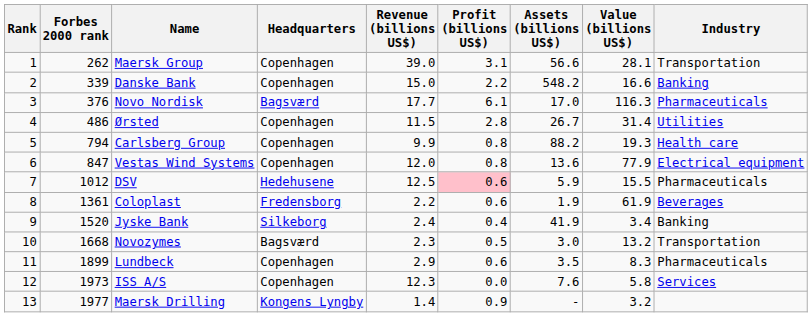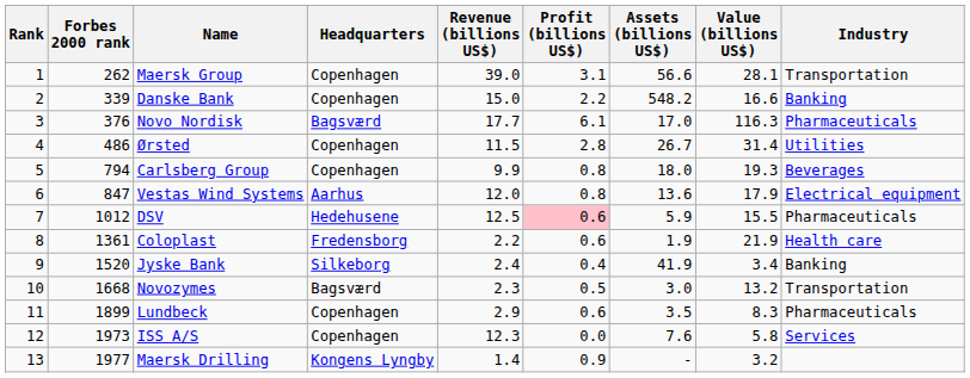 <table class="wikitable sortable" style="text-align:right;">
 <tr>
 <th align="center">Rank</th>
 <th align="center">Forbes <br>2000 rank</th>
 <th align="center">Name</th>
 <th align="center">Headquarters</th>
 <th align="center">Revenue<br>(billions <br>US$)</th>
 <th align="center">Profit<br>(billions <br>US$)</th>
 <th align="center">Assets<br>(billions <br>US$)</th>
 <th align="center">Value<br>(billions <br>US$)</th>
 <th align="center">Industry</th>
 </tr>
 <tr>
 <td>1</td>
 <td>262</td>
 <td align="left"><a href='#'>Maersk Group</a></td>
 <td align="left">Copenhagen</td>
 <td>39.0</td>
 <td>3.1</td>
 <td>56.6</td>
 <td>28.1</td>
 <td align="left">Transportation</td>
 </tr>
 <tr>
 <td>2</td>
 <td>339</td>
 <td align="left"><a href='#'>Danske Bank</a></td>
 <td align="left">Copenhagen</td>
 <td>15.0</td>
 <td>2.2</td>
 <td>548.2</td>
 <td>16.6</td>
 <td align="left"><a href='#'>Banking</a></td>
 </tr>
 <tr>
 <td>3</td>
 <td>376</td>
 <td align="left"><a href='#'>Novo Nordisk</a></td>
 <td align="left"><a href='#'>Bagsværd</a></td>
 <td>17.7</td>
 <td>6.1</td>
 <td>17.0</td>
 <td>116.3</td>
 <td align="left"><a href='#'>Pharmaceuticals</a></td>
 </tr>
 <tr>
 <td>4</td>
 <td>486</td>
 <td align="left"><a href='#'>Ørsted</a></td>
 <td align="left">Copenhagen</td>
 <td>11.5</td>
 <td>2.8</td>
 <td>26.7</td>
 <td>31.4</td>
 <td align="left"><a href='#'>Utilities</a></td>
 </tr>
 <tr>
 <td>5</td>
 <td>794</td>
 <td align="left"><a href='#'>Carlsberg Group</a></td>
 <td align="left">Copenhagen</td>
 <td>9.9</td>
 <td>0.8</td>
-<td>88.2</td>
+<td>18.0</td>
 <td>19.3</td>
-<td align="left"><a href='#'>Health care</a></td>
+<td align="left"><a href='#'>Beverages</a></td>
 </tr>
 <tr>
 <td>6</td>
 <td>847</td>
 <td align="left"><a href='#'>Vestas Wind Systems</a></td>
-<td align="left">Copenhagen</td>
+<td align="left"><a href='#'>Aarhus</a></td>
 <td>12.0</td>
 <td>0.8</td>
 <td>13.6</td>
-<td>77.9</td>
+<td>17.9</td>
 <td align="left"><a href='#'>Electrical equipment</a></td>
 </tr>
 <tr>
 <td>7</td>
 <td>1012</td>
 <td align="left"><a href='#'>DSV</a></td>
 <td align="left"><a href='#'>Hedehusene</a></td>
 <td>12.5</td>
 <td style="background: pink;">0.6</td>
 <td>5.9</td>
 <td>15.5</td>
 <td align="left">Pharmaceuticals</td>
 </tr>
 <tr>
 <td>8</td>
 <td>1361</td>
 <td align="left"><a href='#'>Coloplast</a></td>
 <td align="left"><a href='#'>Fredensborg</a></td>
 <td>2.2</td>
 <td>0.6</td>
 <td>1.9</td>
-<td>61.9</td>
-<td align="left"><a href='#'>Beverages</a></td>
+<td>21.9</td>
+<td align="left"><a href='#'>Health care</a></td>
 </tr>
 <tr>
 <td>9</td>
 <td>1520</td>
 <td align="left"><a href='#'>Jyske Bank</a></td>
 <td align="left"><a href='#'>Silkeborg</a></td>
 <td>2.4</td>
 <td>0.4</td>
 <td>41.9</td>
 <td>3.4</td>
 <td align="left">Banking</td>
 </tr>
 <tr>
 <td>10</td>
 <td>1668</td>
 <td align="left"><a href='#'>Novozymes</a></td>
 <td align="left">Bagsværd</td>
 <td>2.3</td>
 <td>0.5</td>
 <td>3.0</td>
 <td>13.2</td>
 <td align="left">Transportation</td>
 </tr>
 <tr>
 <td>11</td>
 <td>1899</td>
 <td align="left"><a href='#'>Lundbeck</a></td>
 <td align="left">Copenhagen</td>
 <td>2.9</td>
 <td>0.6</td>
 <td>3.5</td>
 <td>8.3</td>
 <td align="left">Pharmaceuticals</td>
 </tr>
 <tr>
 <td>12</td>
 <td>1973</td>
 <td align="left"><a href='#'>ISS A/S</a></td>
 <td align="left">Copenhagen</td>
 <td>12.3</td>
 <td>0.0</td>
 <td>7.6</td>
 <td>5.8</td>
 <td align="left"><a href='#'>Services</a></td>
 </tr>
 <tr>
 <td>13</td>
 <td>1977</td>
 <td align="left"><a href='#'>Maersk Drilling</a></td>
 <td align="left"><a href='#'>Kongens Lyngby</a></td>
 <td>1.4</td>
 <td>0.9</td>
 <td>-</td>
 <td>3.2</td>
 <td align="left"></td>
 </tr>
 </table>
